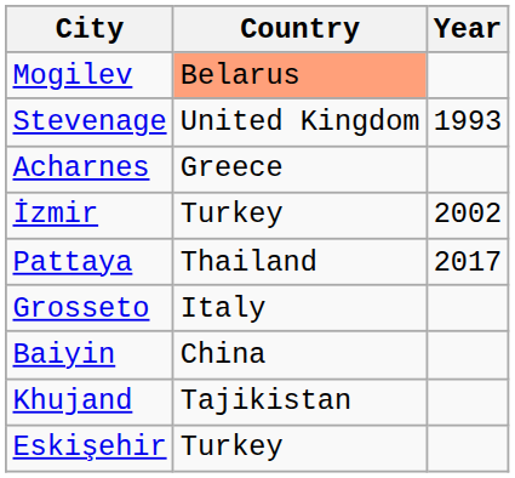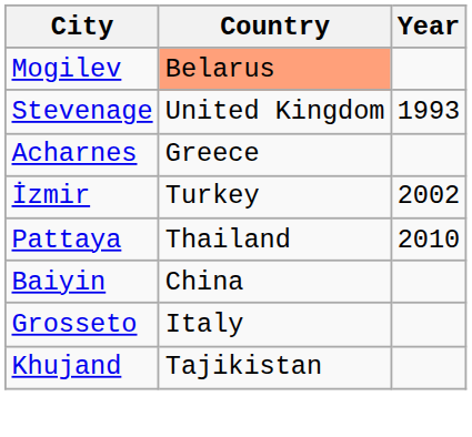 <table class="wikitable sortable">
 <tr>
 <th>City</th>
 <th>Country</th>
 <th>Year</th>
 </tr>
 <tr>
 <td><a href='#'>Mogilev</a></td>
 <td style="background: lightsalmon;"> Belarus</td>
 <td></td>
 </tr>
 <tr>
 <td><a href='#'>Stevenage</a></td>
 <td> United Kingdom</td>
 <td>1993</td>
 </tr>
 <tr>
 <td><a href='#'>Acharnes</a></td>
 <td> Greece</td>
 <td></td>
 </tr>
 <tr>
 <td><a href='#'>İzmir</a></td>
 <td> Turkey</td>
 <td>2002</td>
 </tr>
 <tr>
 <td><a href='#'>Pattaya</a></td>
 <td> Thailand</td>
-<td>2017</td>
+<td>2010</td>
+</tr>
+<tr>
+<td><a href='#'>Baiyin</a></td>
+<td> China</td>
+<td></td>
 </tr>
 <tr>
 <td><a href='#'>Grosseto</a></td>
 <td> Italy</td>
 <td></td>
 </tr>
 <tr>
-<td><a href='#'>Baiyin</a></td>
-<td> China</td>
-<td></td>
-</tr>
-<tr>
 <td><a href='#'>Khujand</a></td>
 <td> Tajikistan</td>
 <td></td>
 </tr>
-<tr>
-<td><a href='#'>Eskişehir</a></td>
-<td> Turkey</td>
-<td></td>
-</tr>
 </table>
